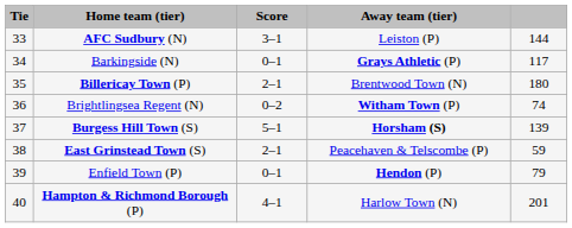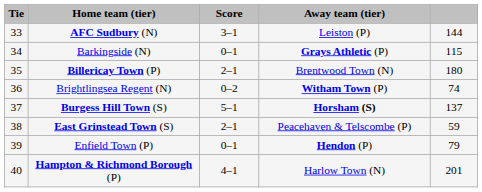 <table class="wikitable" style="width: 600px; background:WhiteSmoke; text-align:center; font-size:90%">
 <tr>
 <td scope="col" style="width:  5.00%; background:silver;"><strong>Tie</strong></td>
 <td scope="col" style="width: 36.25%; background:silver;"><strong>Home team (tier)</strong></td>
 <td scope="col" style="width: 12.50%; background:silver;"><strong>Score</strong></td>
 <td scope="col" style="width: 36.25%; background:silver;"><strong>Away team (tier)</strong></td>
 <td scope="col" style="width: 10.00%; background:silver;"><strong></strong></td>
 </tr>
 <tr>
 <td>33</td>
 <td><strong><a href='#'>AFC Sudbury</a></strong> (N)</td>
 <td>3–1</td>
 <td><a href='#'>Leiston</a> (P)</td>
 <td>144</td>
 </tr>
 <tr>
 <td>34</td>
 <td><a href='#'>Barkingside</a> (N)</td>
 <td>0–1</td>
 <td><strong><a href='#'>Grays Athletic</a></strong> (P)</td>
-<td>117</td>
+<td>115</td>
 </tr>
 <tr>
 <td>35</td>
 <td><strong><a href='#'>Billericay Town</a></strong> (P)</td>
 <td>2–1</td>
 <td><a href='#'>Brentwood Town</a> (N)</td>
 <td>180</td>
 </tr>
 <tr>
 <td>36</td>
 <td><a href='#'>Brightlingsea Regent</a> (N)</td>
 <td>0–2</td>
 <td><strong><a href='#'>Witham Town</a></strong> (P)</td>
 <td>74</td>
 </tr>
 <tr>
 <td>37</td>
 <td><strong><a href='#'>Burgess Hill Town</a></strong> (S)</td>
 <td>5–1</td>
 <td><strong><a href='#'>Horsham</a> (S)</strong></td>
-<td>139</td>
+<td>137</td>
 </tr>
 <tr>
 <td>38</td>
 <td><strong><a href='#'>East Grinstead Town</a></strong> (S)</td>
 <td>2–1</td>
 <td><a href='#'>Peacehaven & Telscombe</a> (P)</td>
 <td>59</td>
 </tr>
 <tr>
 <td>39</td>
 <td><a href='#'>Enfield Town</a> (P)</td>
 <td>0–1</td>
 <td><strong><a href='#'>Hendon</a></strong> (P)</td>
 <td>79</td>
 </tr>
 <tr>
 <td>40</td>
 <td><strong><a href='#'>Hampton & Richmond Borough</a></strong> (P)</td>
 <td>4–1</td>
 <td><a href='#'>Harlow Town</a> (N)</td>
 <td>201</td>
 </tr>
 </table>
